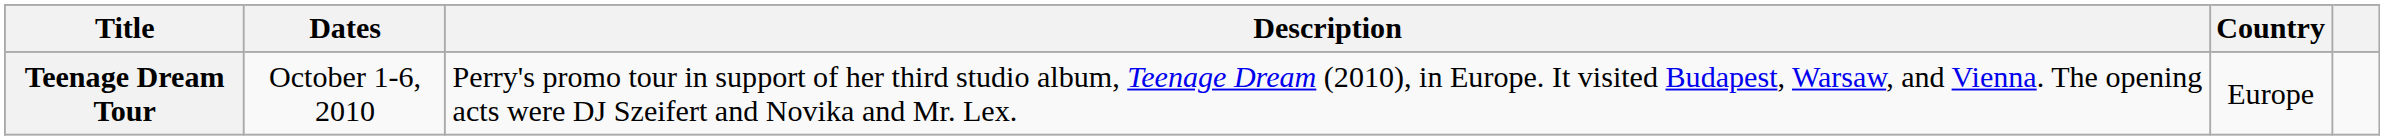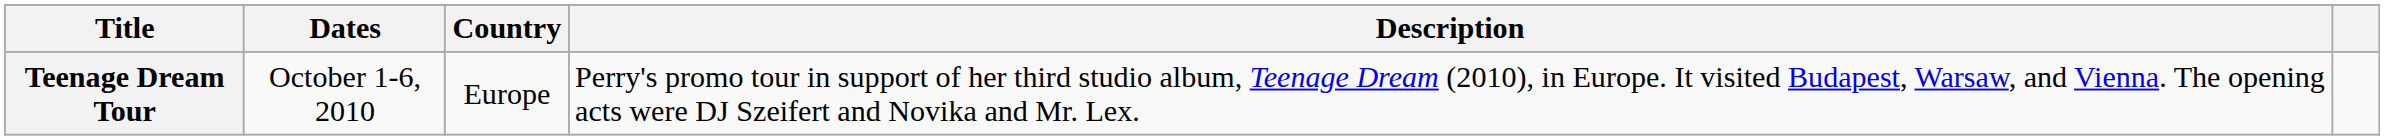 <table class="wikitable plainrowheaders" style="text-align:center;" width=100%>
 <tr>
 <th scope="col">Title</th>
 <th scope="col">Dates</th>
+<th scope="col">Country</th>
 <th scope="col">Description</th>
-<th scope="col">Country</th>
 <th scope="col" width="2%" class="unsortable"></th>
 </tr>
 <tr>
 <th scope="row">Teenage Dream Tour</th>
 <td>October 1-6, 2010</td>
+<td>Europe</td>
 <td style="text-align:left;">Perry's promo tour in support of her third studio album, <em><a href='#'>Teenage Dream</a></em> (2010), in Europe. It visited <a href='#'>Budapest</a>, <a href='#'>Warsaw</a>, and <a href='#'>Vienna</a>. The opening acts were DJ Szeifert and Novika and Mr. Lex.</td>
-<td>Europe</td>
 <td></td>
 </tr>
 </table>
